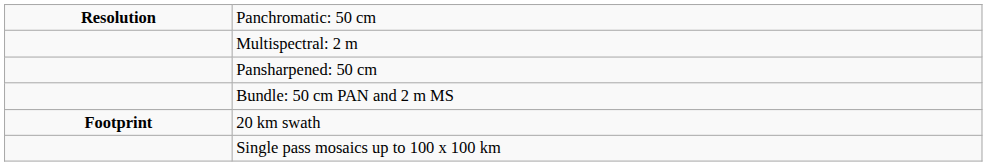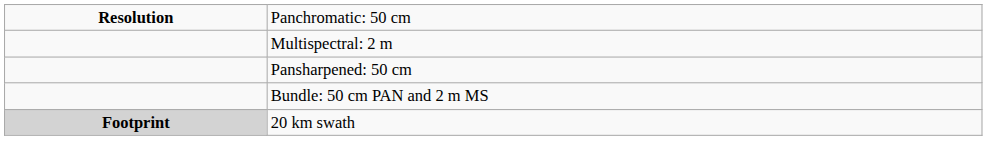 <table class="wikitable" width="60%" align="center">
 <tr>
 <td align="center"><strong>Resolution</strong></td>
 <td align="left">Panchromatic: 50 cm</td>
 </tr>
 <tr>
 <td></td>
 <td align="left">Multispectral: 2 m</td>
 </tr>
 <tr>
 <td></td>
 <td align="left">Pansharpened: 50 cm</td>
 </tr>
 <tr>
 <td></td>
 <td align="left">Bundle: 50 cm PAN and 2 m MS</td>
 </tr>
 <tr>
-<td align="center"><strong>Footprint</strong></td>
+<td align="center" style="background: lightgrey;"><strong>Footprint</strong></td>
 <td align="left">20 km swath</td>
 </tr>
-<tr>
-<td></td>
-<td align="left">Single pass mosaics up to 100 x 100 km</td>
-</tr>
 </table>
